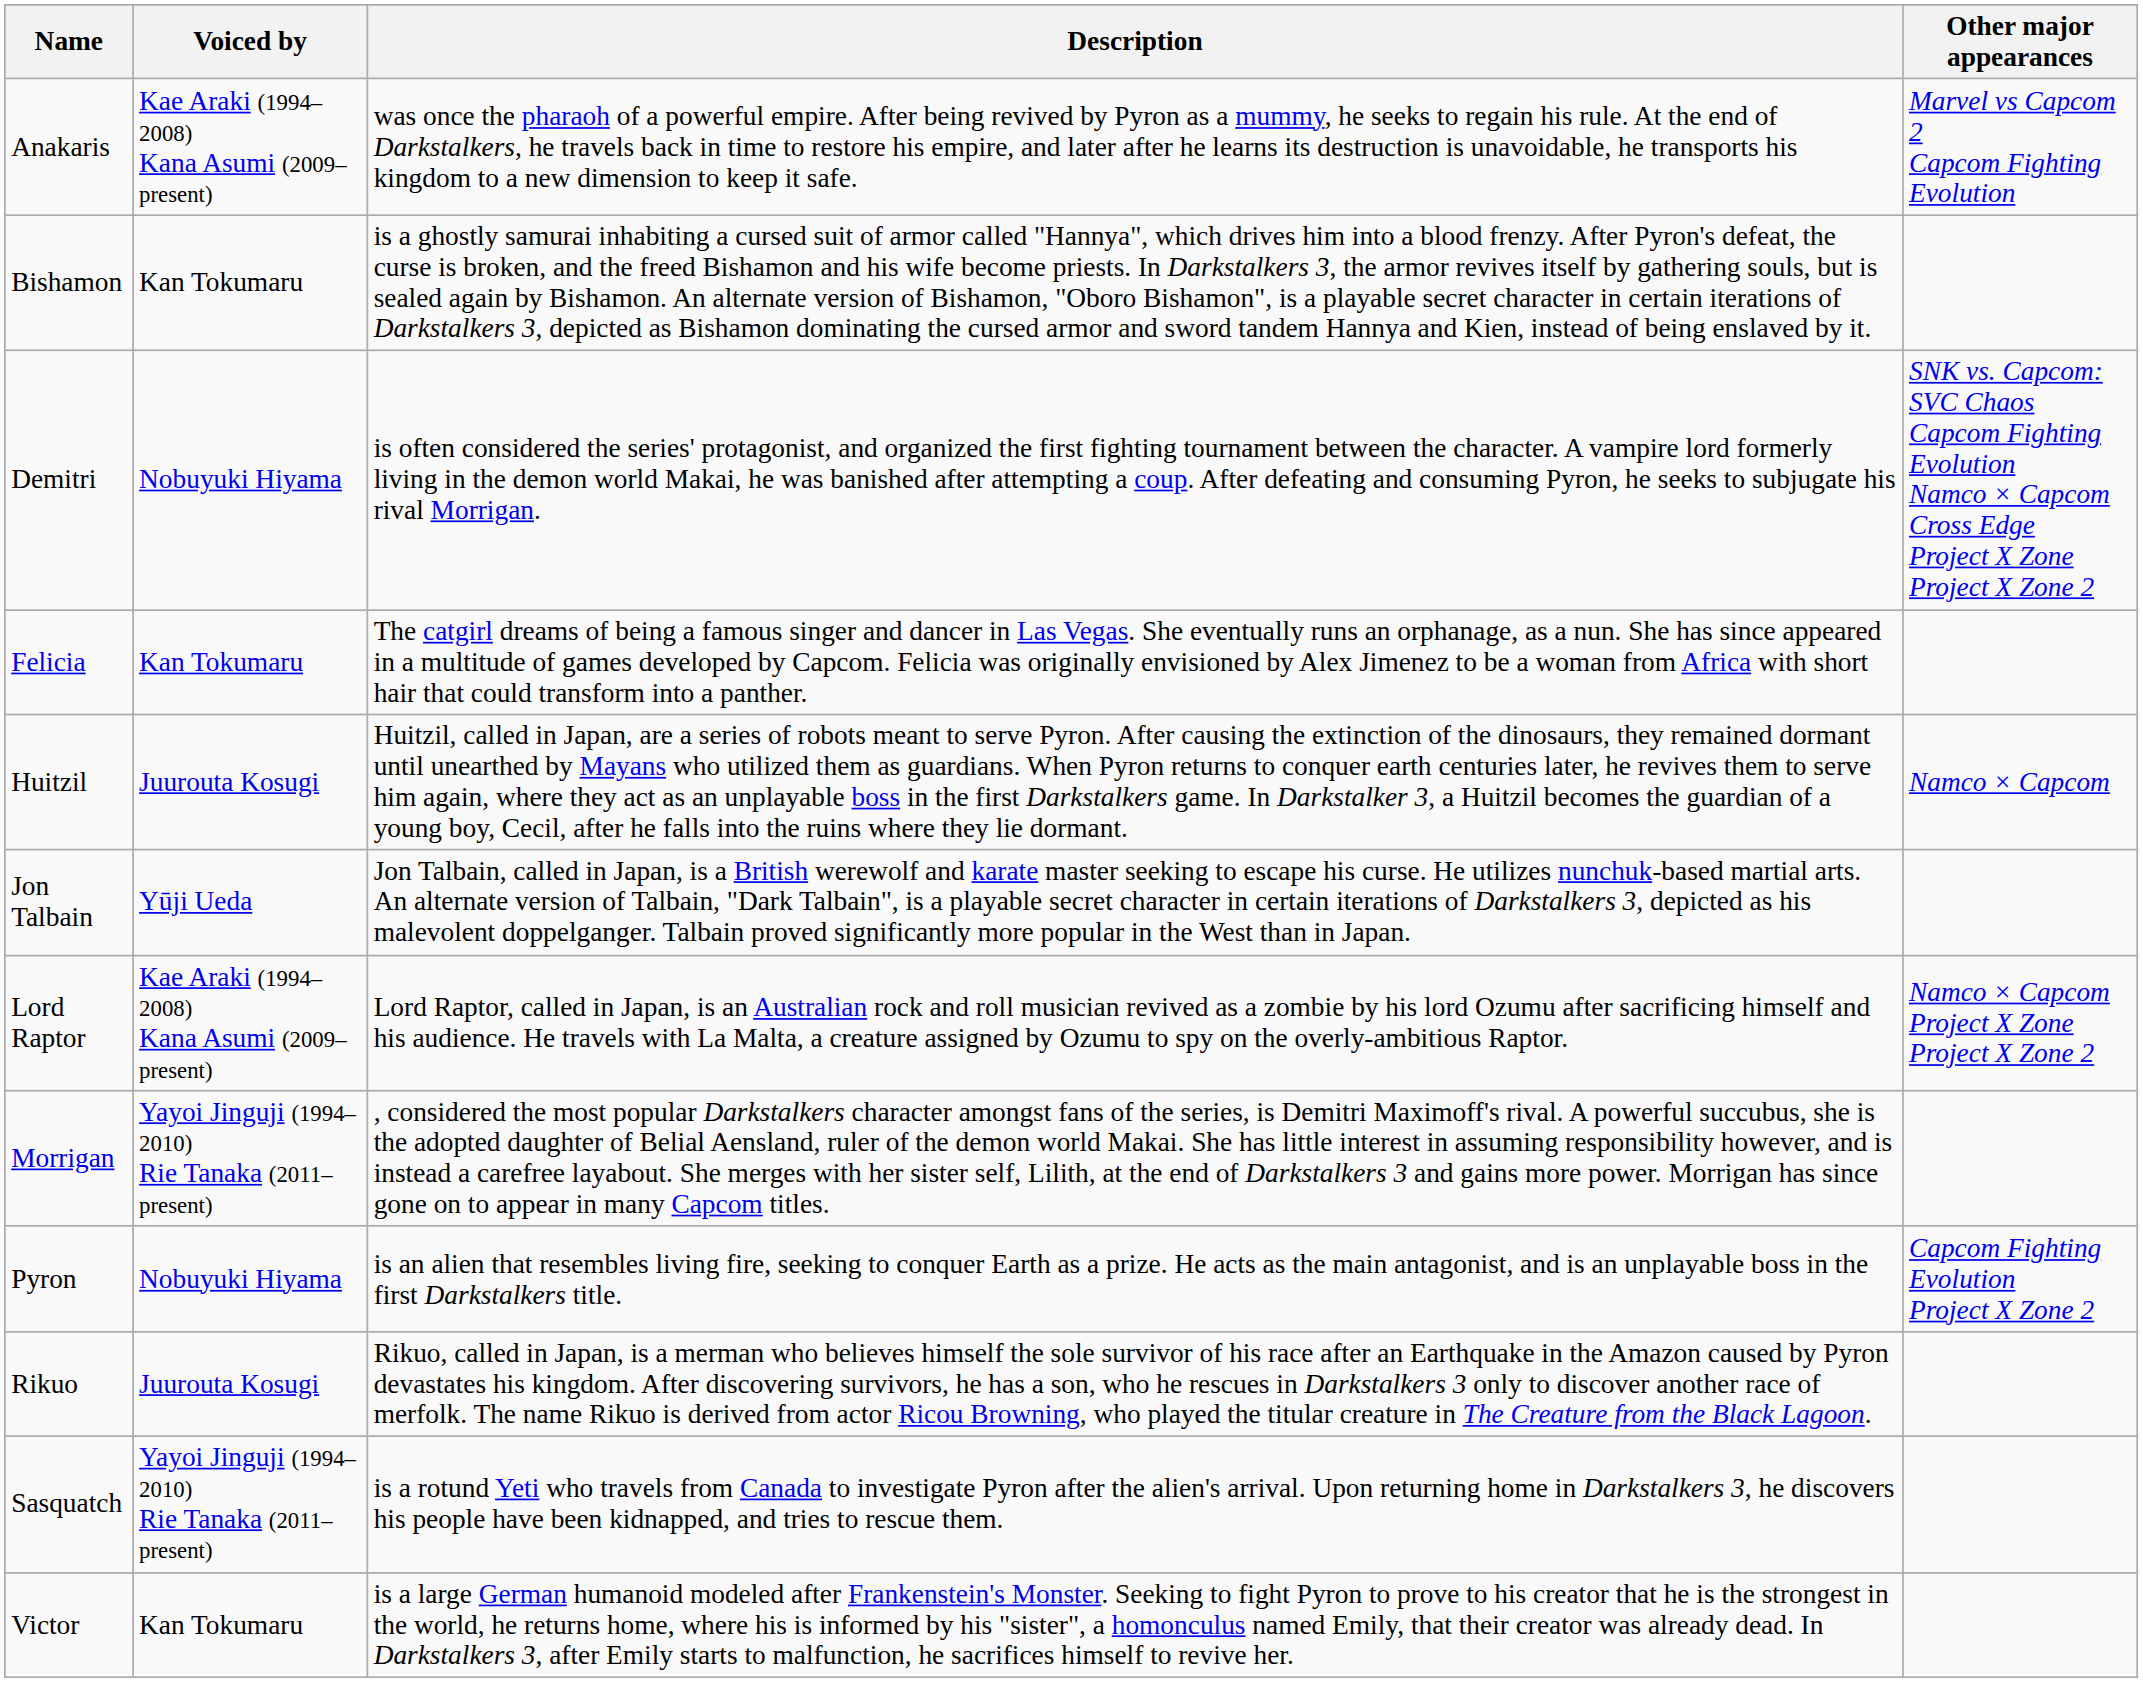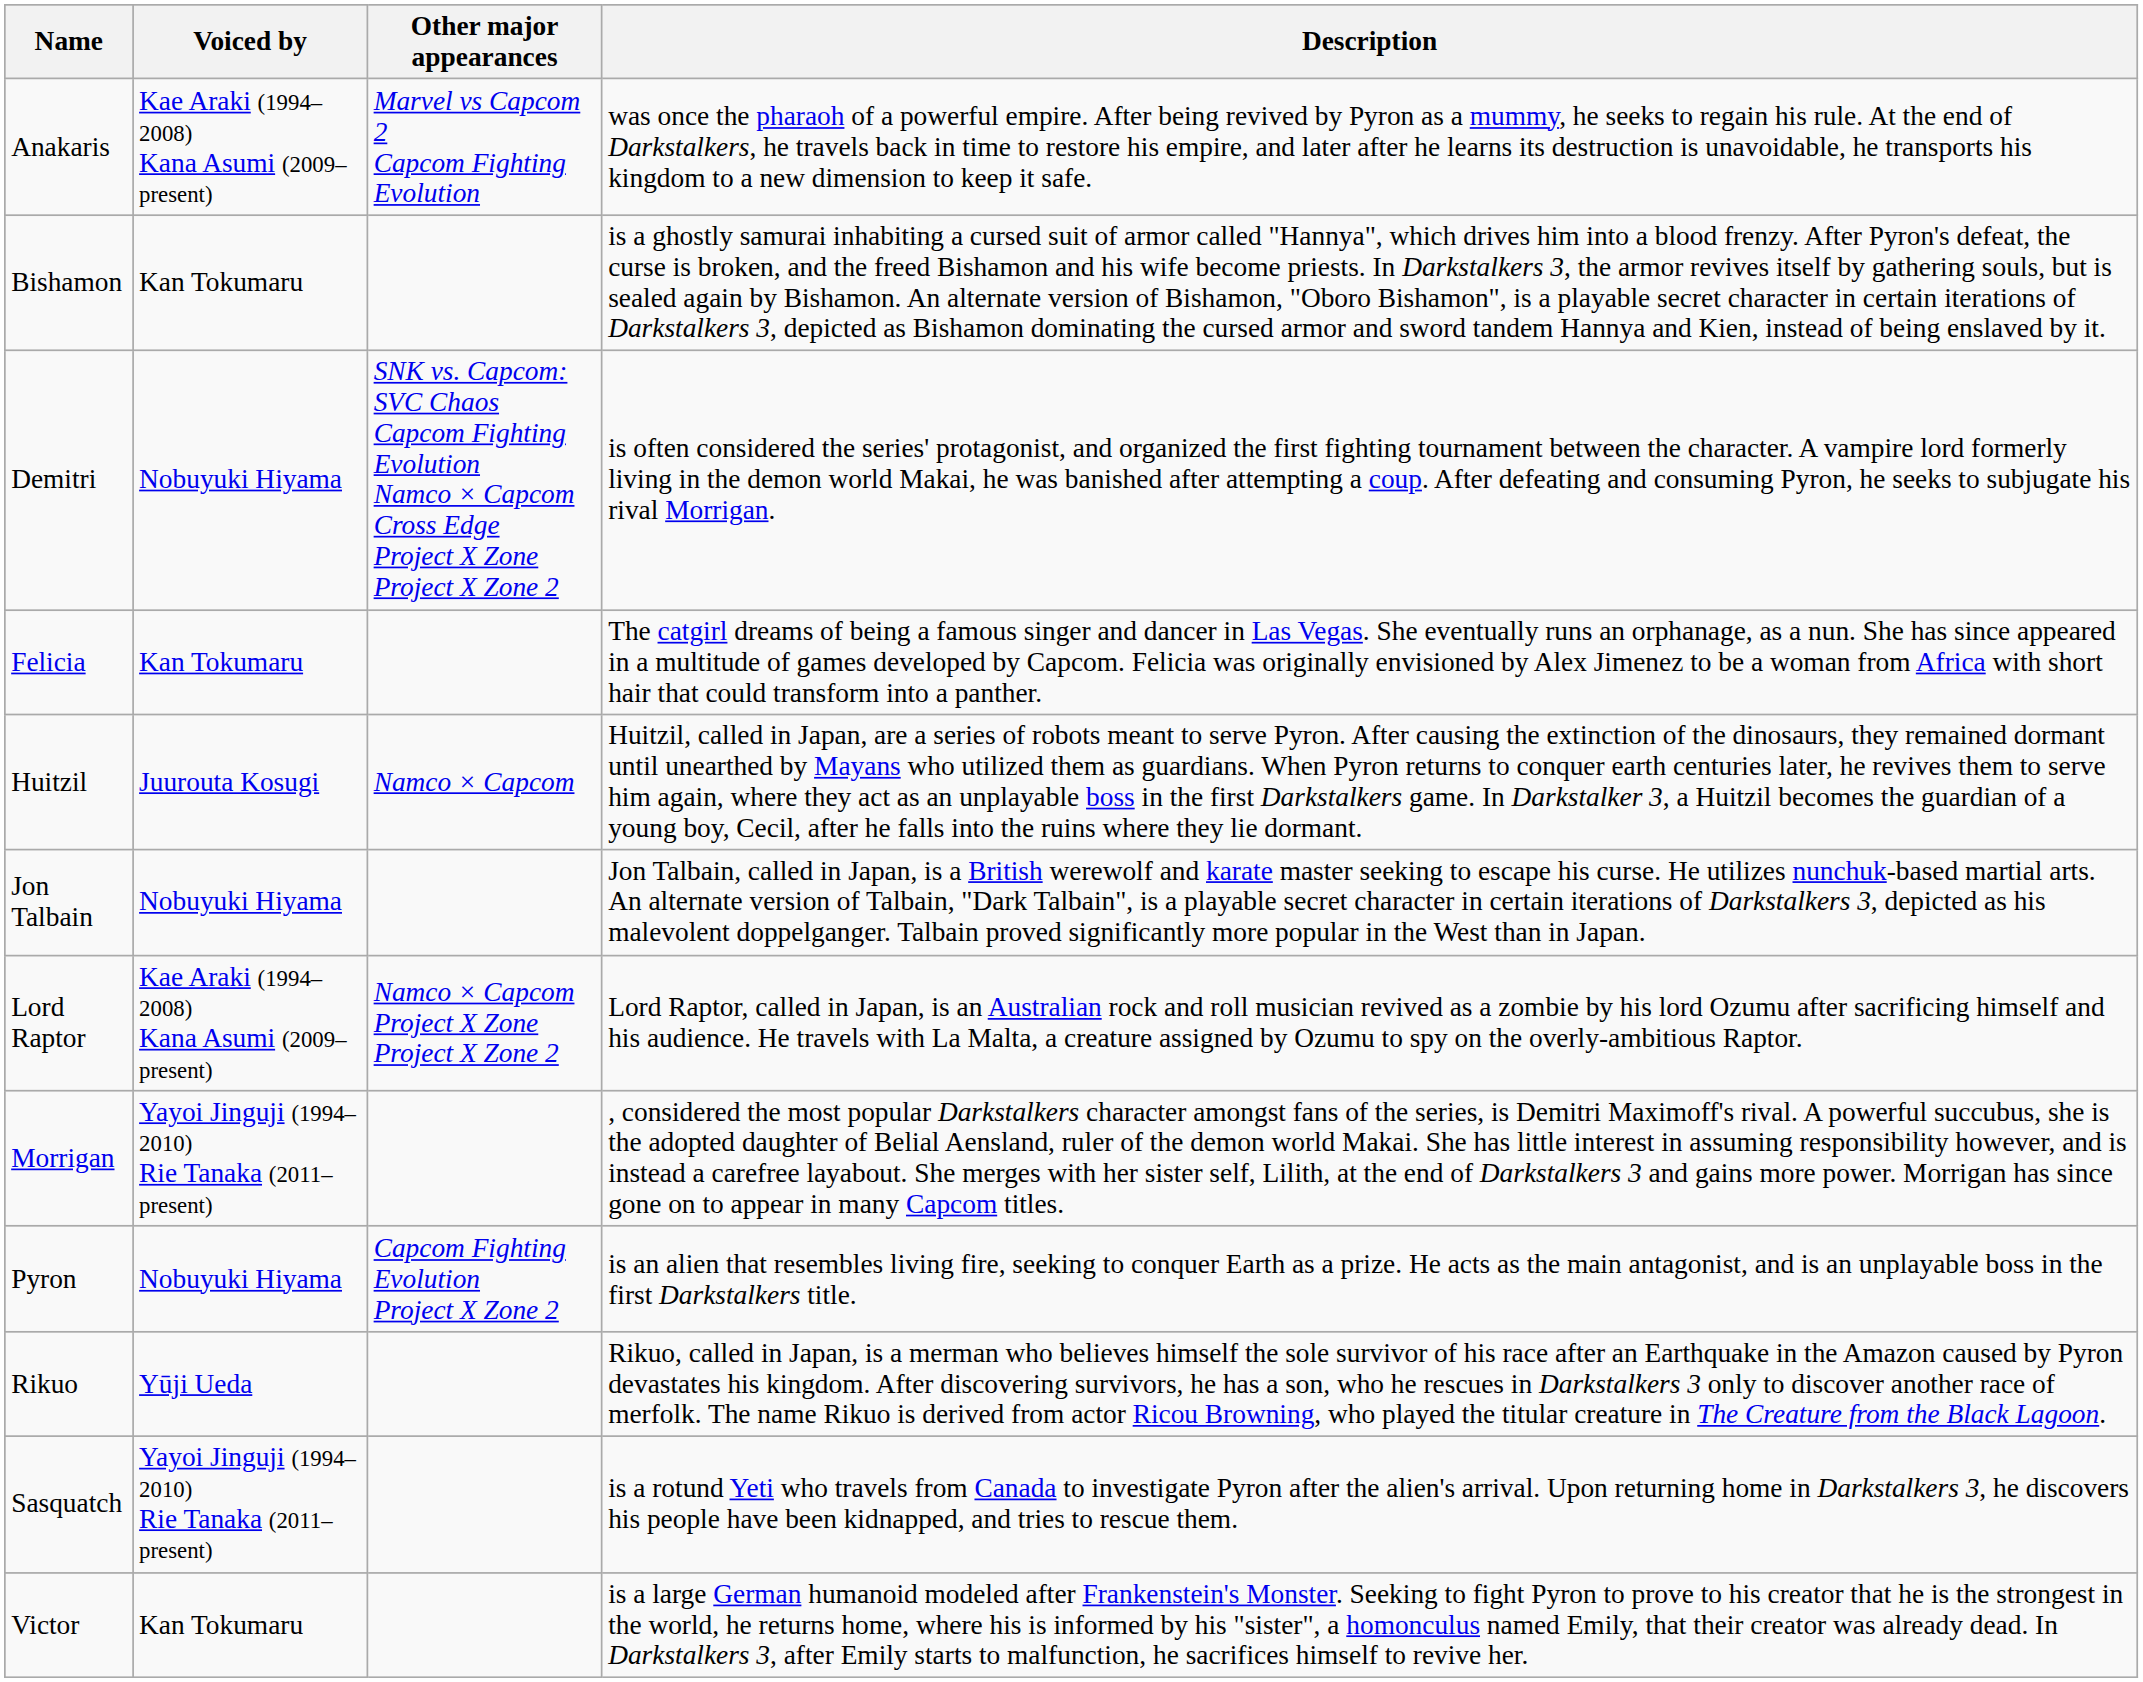 <table class="wikitable sortable">
 <tr>
 <th scope="col" width="6%">Name</th>
 <th scope="col" width="11%">Voiced by</th>
+<th scope="col" width="11%">Other major appearances</th>
 <th>Description</th>
-<th scope="col" width="11%">Other major appearances</th>
 </tr>
 <tr id="Anakaris">
 <td>Anakaris</td>
 <td><a href='#'>Kae Araki</a> <small>(1994–2008)</small><br><a href='#'>Kana Asumi</a> <small>(2009–present)</small></td>
+<td><em><a href='#'>Marvel vs Capcom 2</a></em><br><em><a href='#'>Capcom Fighting Evolution</a></em></td>
 <td> was once the <a href='#'>pharaoh</a> of a powerful empire. After being revived by Pyron as a <a href='#'>mummy</a>, he seeks to regain his rule. At the end of <em>Darkstalkers</em>, he travels back in time to restore his empire, and  later after he learns its destruction is unavoidable, he transports his kingdom to a new dimension to keep it safe.</td>
-<td><em><a href='#'>Marvel vs Capcom 2</a></em><br><em><a href='#'>Capcom Fighting Evolution</a></em></td>
 </tr>
 <tr id="Bishamon">
 <td>Bishamon</td>
 <td>Kan Tokumaru</td>
+<td></td>
 <td> is a ghostly samurai inhabiting a cursed suit of armor called "Hannya", which drives him into a blood frenzy. After Pyron's defeat, the curse is broken, and the freed Bishamon and his wife become priests. In <em>Darkstalkers 3</em>, the armor revives itself by gathering souls, but is sealed again by Bishamon. An alternate version of Bishamon, "Oboro Bishamon", is a playable secret character in certain iterations of <em>Darkstalkers 3</em>, depicted as Bishamon dominating the cursed armor and sword tandem Hannya and Kien, instead of being enslaved by it.</td>
-<td></td>
 </tr>
 <tr id="Demitri">
 <td>Demitri</td>
 <td><a href='#'>Nobuyuki Hiyama</a></td>
+<td><em><a href='#'>SNK vs. Capcom: SVC Chaos</a></em><br><em><a href='#'>Capcom Fighting Evolution</a></em><br><em><a href='#'>Namco × Capcom</a></em><br><em><a href='#'>Cross Edge</a></em><br><em><a href='#'>Project X Zone</a></em><br><em><a href='#'>Project X Zone 2</a></em></td>
 <td> is often considered the series' protagonist, and organized the first fighting tournament between the character. A vampire lord formerly living in the demon world Makai, he was banished after attempting a <a href='#'>coup</a>. After defeating and consuming Pyron, he seeks to subjugate his rival <a href='#'>Morrigan</a>.</td>
-<td><em><a href='#'>SNK vs. Capcom: SVC Chaos</a></em><br><em><a href='#'>Capcom Fighting Evolution</a></em><br><em><a href='#'>Namco × Capcom</a></em><br><em><a href='#'>Cross Edge</a></em><br><em><a href='#'>Project X Zone</a></em><br><em><a href='#'>Project X Zone 2</a></em></td>
 </tr>
 <tr id="Felicia">
 <td><a href='#'>Felicia</a></td>
 <td><a href='#'>Kan Tokumaru</a></td>
+<td></td>
 <td>The <a href='#'>catgirl</a>  dreams of being a famous singer and dancer in <a href='#'>Las Vegas</a>. She eventually runs an orphanage, as a nun. She has since appeared in a multitude of games developed by Capcom. Felicia was originally envisioned by Alex Jimenez to be a woman from <a href='#'>Africa</a> with short hair that could transform into a panther.</td>
-<td></td>
 </tr>
 <tr id="Huitzil">
 <td>Huitzil</td>
 <td><a href='#'>Juurouta Kosugi</a></td>
+<td><em><a href='#'>Namco × Capcom</a></em></td>
 <td>Huitzil, called  in Japan, are a series of robots meant to serve Pyron. After causing the extinction of the dinosaurs, they remained dormant until unearthed by <a href='#'>Mayans</a> who utilized them as guardians. When Pyron returns to conquer earth centuries later, he revives them to serve him again, where they act as an unplayable <a href='#'>boss</a> in the first <em>Darkstalkers</em> game. In <em>Darkstalker 3</em>, a Huitzil becomes the guardian of a young boy, Cecil, after he falls into the ruins where they lie dormant.</td>
-<td><em><a href='#'>Namco × Capcom</a></em></td>
 </tr>
 <tr id="Talbain">
 <td>Jon Talbain</td>
-<td><a href='#'>Yūji Ueda</a></td>
+<td><a href='#'>Nobuyuki Hiyama</a></td>
+<td></td>
 <td>Jon Talbain, called  in Japan, is a <a href='#'>British</a> werewolf and <a href='#'>karate</a> master seeking to escape his curse. He utilizes <a href='#'>nunchuk</a>-based martial arts. An alternate version of Talbain, "Dark Talbain", is a playable secret character in certain iterations of <em>Darkstalkers 3</em>, depicted as his malevolent doppelganger. Talbain proved significantly more popular in the West than in Japan.</td>
-<td></td>
 </tr>
 <tr id="Raptor">
 <td>Lord Raptor</td>
 <td><a href='#'>Kae Araki</a> <small>(1994–2008)</small><br><a href='#'>Kana Asumi</a> <small>(2009–present)</small></td>
+<td><em><a href='#'>Namco × Capcom</a></em><br><em><a href='#'>Project X Zone</a></em><br><em><a href='#'>Project X Zone 2</a></em></td>
 <td>Lord Raptor, called  in Japan, is an <a href='#'>Australian</a> rock and roll musician revived as a zombie by his lord Ozumu after sacrificing himself and his audience. He travels with La Malta, a creature assigned by Ozumu to spy on the overly-ambitious Raptor.</td>
-<td><em><a href='#'>Namco × Capcom</a></em><br><em><a href='#'>Project X Zone</a></em><br><em><a href='#'>Project X Zone 2</a></em></td>
 </tr>
 <tr id="Morrigan">
 <td><a href='#'>Morrigan</a></td>
 <td><a href='#'>Yayoi Jinguji</a> <small>(1994–2010)</small><br><a href='#'>Rie Tanaka</a> <small>(2011–present)</small></td>
+<td></td>
 <td>, considered the most popular <em>Darkstalkers</em> character amongst fans of the series, is Demitri Maximoff's rival. A powerful succubus, she is the adopted daughter of Belial Aensland, ruler of the demon world Makai. She has little interest in assuming responsibility however, and is instead a carefree layabout. She merges with her sister self, Lilith, at the end of <em>Darkstalkers 3</em> and gains more power. Morrigan has since gone on to appear in many <a href='#'>Capcom</a> titles.</td>
-<td></td>
 </tr>
 <tr id="Pyron">
 <td>Pyron</td>
 <td><a href='#'>Nobuyuki Hiyama</a></td>
+<td><em><a href='#'>Capcom Fighting Evolution</a></em><br><em><a href='#'>Project X Zone 2</a></em></td>
 <td> is an alien that resembles living fire, seeking to conquer Earth as a prize. He acts as the main antagonist, and is an unplayable boss in the first <em>Darkstalkers</em> title.</td>
-<td><em><a href='#'>Capcom Fighting Evolution</a></em><br><em><a href='#'>Project X Zone 2</a></em></td>
 </tr>
 <tr id="Rikuo">
 <td>Rikuo</td>
-<td><a href='#'>Juurouta Kosugi</a></td>
+<td><a href='#'>Yūji Ueda</a></td>
+<td></td>
 <td>Rikuo, called  in Japan, is a merman who believes himself the sole survivor of his race after an Earthquake in the Amazon caused by Pyron devastates his kingdom. After discovering survivors, he has a son, who he rescues in <em>Darkstalkers 3</em> only to discover another race of merfolk. The name Rikuo is derived from actor <a href='#'>Ricou Browning</a>, who played the titular creature in <em><a href='#'>The Creature from the Black Lagoon</a></em>.</td>
-<td></td>
 </tr>
 <tr id="Sasquatch">
 <td>Sasquatch</td>
 <td><a href='#'>Yayoi Jinguji</a> <small>(1994–2010)</small><br><a href='#'>Rie Tanaka</a> <small>(2011–present)</small></td>
+<td></td>
 <td> is a rotund <a href='#'>Yeti</a> who travels from <a href='#'>Canada</a> to investigate Pyron after the alien's arrival. Upon returning home in <em>Darkstalkers 3</em>,  he discovers his people have been kidnapped, and tries to rescue them.</td>
-<td></td>
 </tr>
 <tr id="Victor">
 <td>Victor</td>
 <td>Kan Tokumaru</td>
+<td></td>
 <td> is a large <a href='#'>German</a> humanoid modeled after <a href='#'>Frankenstein's Monster</a>. Seeking to fight Pyron to prove to his creator that he is the strongest in the world, he returns home, where his is informed by his "sister", a <a href='#'>homonculus</a> named Emily, that their creator was already dead. In <em>Darkstalkers 3</em>, after Emily starts to malfunction, he sacrifices himself to revive her.</td>
-<td></td>
 </tr>
 </table>
